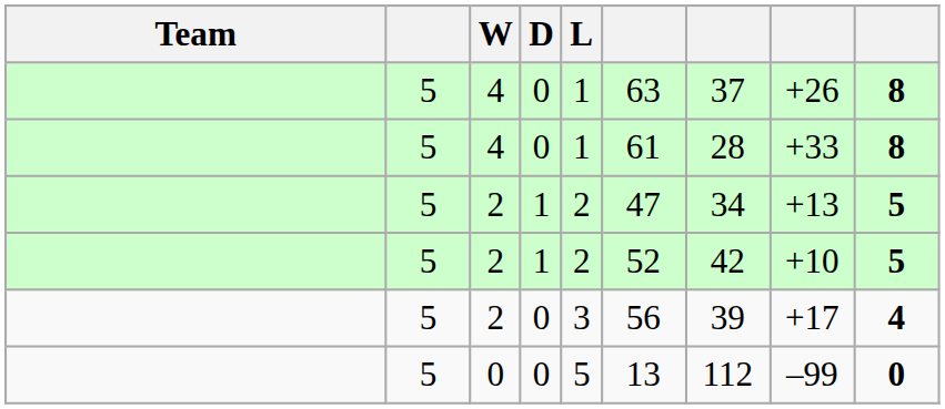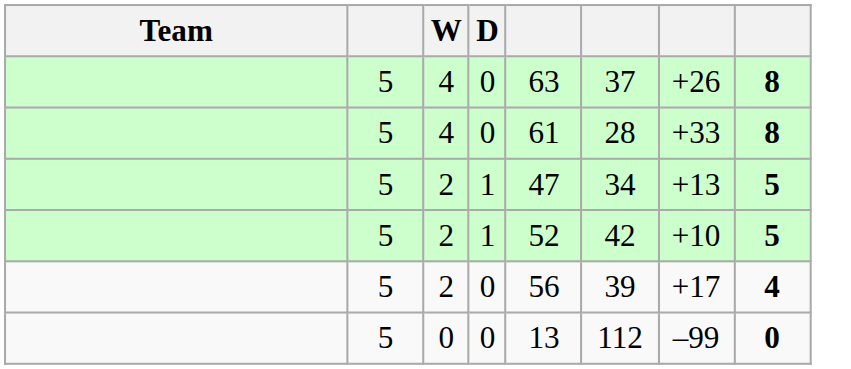 <table class="wikitable" style="text-align:center; font-size:95%;">
 <tr>
 <th width=160>Team</th>
 <th width=30></th>
 <th>W</th>
 <th>D</th>
-<th>L</th>
 <th width=30></th>
 <th width=30></th>
 <th width=30></th>
 <th width=30></th>
 </tr>
 <tr bgcolor=#ccffcc>
 <td align=left></td>
 <td>5</td>
 <td>4</td>
 <td>0</td>
-<td>1</td>
 <td>63</td>
 <td>37</td>
 <td>+26</td>
 <td><strong>8</strong></td>
 </tr>
 <tr bgcolor=#ccffcc>
 <td align=left></td>
 <td>5</td>
 <td>4</td>
 <td>0</td>
-<td>1</td>
 <td>61</td>
 <td>28</td>
 <td>+33</td>
 <td><strong>8</strong></td>
 </tr>
 <tr bgcolor=#ccffcc>
 <td align=left></td>
 <td>5</td>
 <td>2</td>
 <td>1</td>
-<td>2</td>
 <td>47</td>
 <td>34</td>
 <td>+13</td>
 <td><strong>5</strong></td>
 </tr>
 <tr bgcolor=#ccffcc>
 <td align=left></td>
 <td>5</td>
 <td>2</td>
 <td>1</td>
-<td>2</td>
 <td>52</td>
 <td>42</td>
 <td>+10</td>
 <td><strong>5</strong></td>
 </tr>
 <tr>
 <td align=left></td>
 <td>5</td>
 <td>2</td>
 <td>0</td>
-<td>3</td>
 <td>56</td>
 <td>39</td>
 <td>+17</td>
 <td><strong>4</strong></td>
 </tr>
 <tr>
 <td align=left></td>
 <td>5</td>
 <td>0</td>
 <td>0</td>
-<td>5</td>
 <td>13</td>
 <td>112</td>
 <td>–99</td>
 <td><strong>0</strong></td>
 </tr>
 </table>
